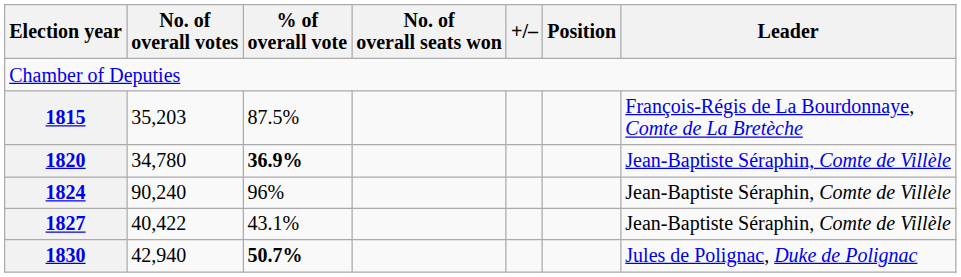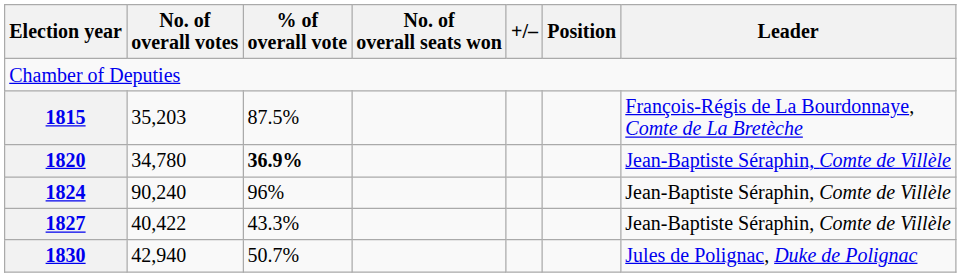 <table class=wikitable>
 <tr>
 <th>Election year</th>
 <th>No. of<br>overall votes</th>
 <th>% of<br>overall vote</th>
 <th>No. of<br>overall seats won</th>
 <th>+/–</th>
 <th>Position</th>
 <th>Leader</th>
 </tr>
 <tr>
 <td colspan="7"><a href='#'>Chamber of Deputies</a></td>
 </tr>
 <tr>
 <th><a href='#'>1815</a></th>
 <td>35,203</td>
 <td>87.5%</td>
 <td></td>
 <td></td>
 <td></td>
 <td><a href='#'>François-Régis de La Bourdonnaye</a>,<br><em><a href='#'>Comte de La Bretèche</a></em></td>
 </tr>
 <tr>
 <th><a href='#'>1820</a></th>
 <td>34,780</td>
 <td><strong>36.9%</strong></td>
 <td></td>
 <td></td>
 <td></td>
 <td><a href='#'>Jean-Baptiste Séraphin, <em>Comte de Villèle</em></a></td>
 </tr>
 <tr>
 <th><a href='#'>1824</a></th>
 <td>90,240</td>
 <td>96%</td>
 <td></td>
 <td></td>
 <td></td>
 <td>Jean-Baptiste Séraphin, <em>Comte de Villèle</em></td>
 </tr>
 <tr>
 <th><a href='#'>1827</a></th>
 <td>40,422</td>
-<td>43.1%</td>
+<td>43.3%</td>
 <td></td>
 <td></td>
 <td></td>
 <td>Jean-Baptiste Séraphin, <em>Comte de Villèle</em></td>
 </tr>
 <tr>
 <th><a href='#'>1830</a></th>
 <td>42,940</td>
-<td><strong>50.7%</strong></td>
+<td>50.7%</td>
 <td></td>
 <td></td>
 <td></td>
 <td><a href='#'>Jules de Polignac</a>, <a href='#'><em>Duke de Polignac</em></a></td>
 </tr>
 </table>
